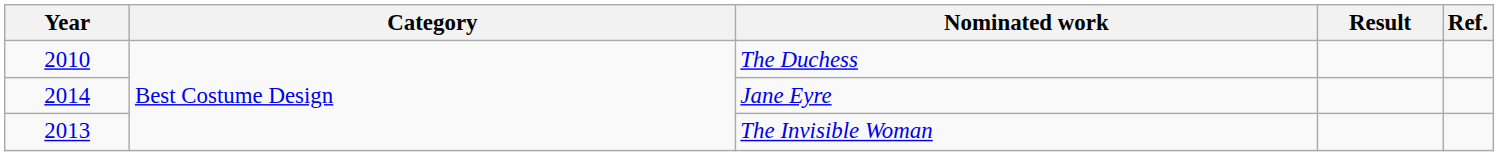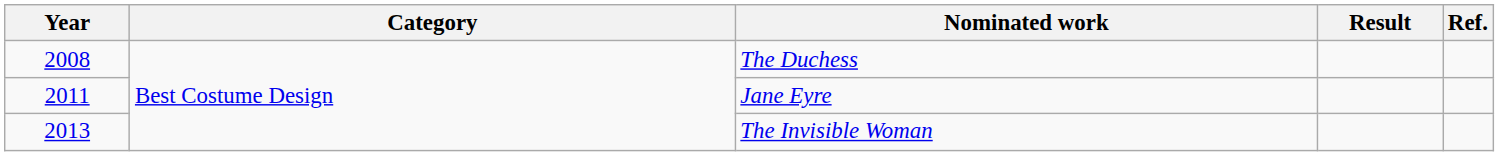 <table class=wikitable>
 <tr>
 <th scope="col" style="width:5em;">Year</th>
 <th scope="col" style="width:26em;">Category</th>
 <th scope="col" style="width:25em;">Nominated work</th>
 <th scope="col" style="width:5em;">Result</th>
 <th>Ref.</th>
 </tr>
 <tr>
-<td style="text-align:center;"><a href='#'>2010</a></td>
+<td style="text-align:center;"><a href='#'>2008</a></td>
 <td rowspan="3"><a href='#'>Best Costume Design</a></td>
 <td><em><a href='#'>The Duchess</a></em></td>
 <td></td>
 <td style="text-align:center;"></td>
 </tr>
 <tr>
-<td style="text-align:center;"><a href='#'>2014</a></td>
+<td style="text-align:center;"><a href='#'>2011</a></td>
 <td><em><a href='#'>Jane Eyre</a></em></td>
 <td></td>
 <td style="text-align:center;"></td>
 </tr>
 <tr>
 <td style="text-align:center;"><a href='#'>2013</a></td>
 <td><em><a href='#'>The Invisible Woman</a></em></td>
 <td></td>
 <td style="text-align:center;"></td>
 </tr>
 </table>
